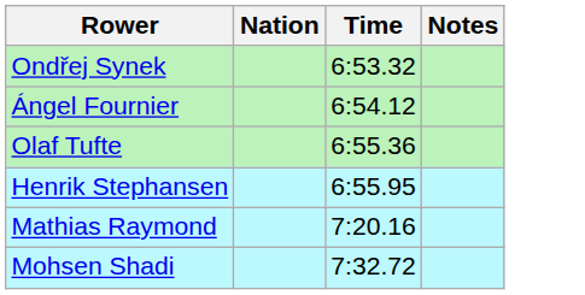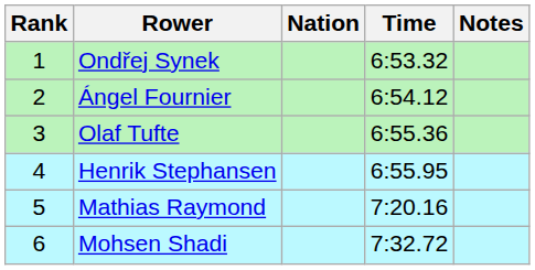 <table class="wikitable sortable" style="text-align:center">
 <tr>
+<th>Rank</th>
 <th>Rower</th>
 <th>Nation</th>
 <th>Time</th>
 <th>Notes</th>
 </tr>
 <tr bgcolor=bbf3bb>
+<td>1</td>
 <td align=left><a href='#'>Ondřej Synek</a></td>
 <td align=left></td>
 <td>6:53.32</td>
 <td></td>
 </tr>
 <tr bgcolor=bbf3bb>
+<td>2</td>
 <td align=left><a href='#'>Ángel Fournier</a></td>
 <td align=left></td>
 <td>6:54.12</td>
 <td></td>
 </tr>
 <tr bgcolor=bbf3bb>
+<td>3</td>
 <td align=left><a href='#'>Olaf Tufte</a></td>
 <td align=left></td>
 <td>6:55.36</td>
 <td></td>
 </tr>
 <tr bgcolor=bbf9ff>
+<td>4</td>
 <td align=left><a href='#'>Henrik Stephansen</a></td>
 <td align=left></td>
 <td>6:55.95</td>
 <td></td>
 </tr>
 <tr bgcolor=bbf9ff>
+<td>5</td>
 <td align=left><a href='#'>Mathias Raymond</a></td>
 <td align=left></td>
 <td>7:20.16</td>
 <td></td>
 </tr>
 <tr bgcolor=bbf9ff>
+<td>6</td>
 <td align=left><a href='#'>Mohsen Shadi</a></td>
 <td align=left></td>
 <td>7:32.72</td>
 <td></td>
 </tr>
 </table>
